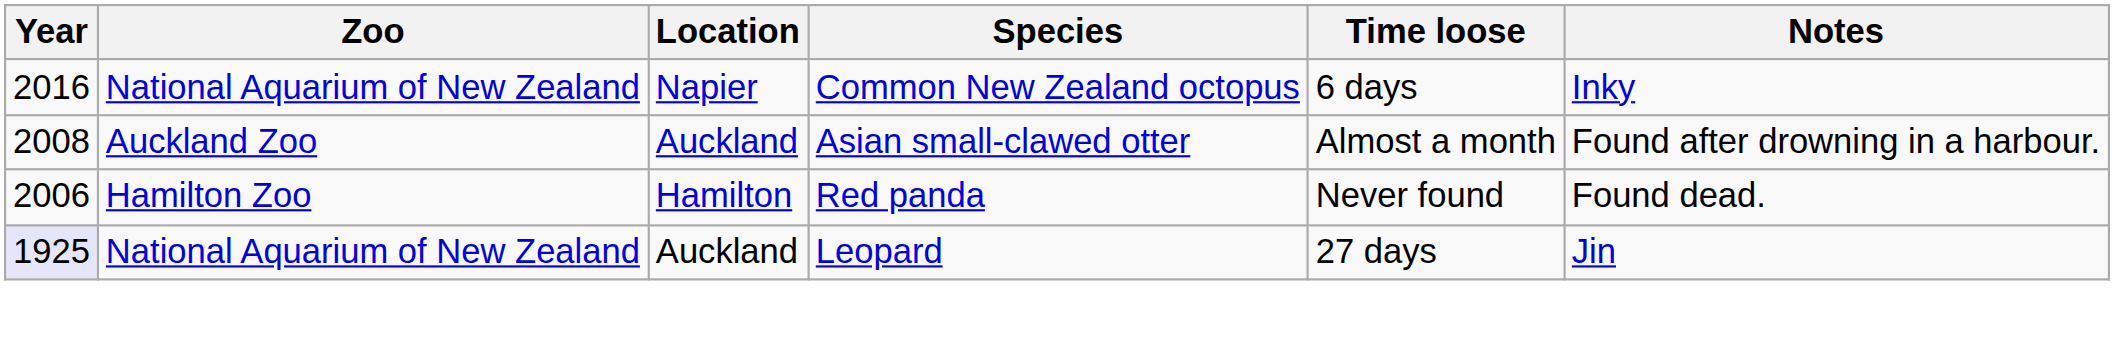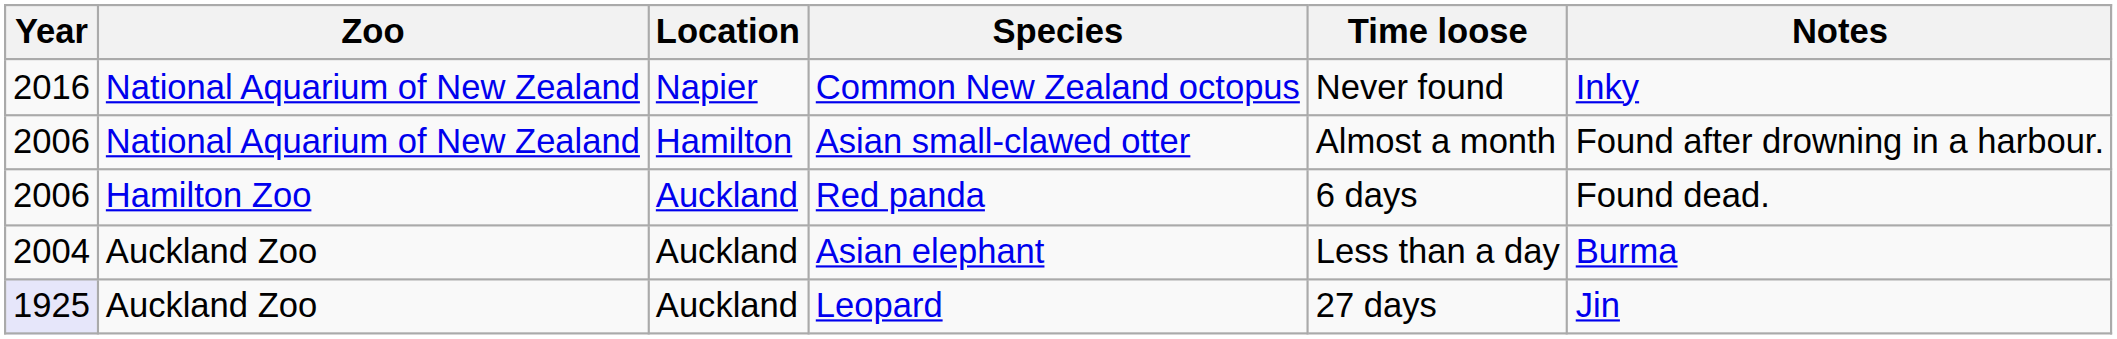 <table class="wikitable sortable">
 <tr>
 <th data-sort-type="number">Year</th>
 <th>Zoo</th>
 <th>Location</th>
 <th>Species</th>
 <th>Time loose</th>
 <th>Notes</th>
 </tr>
 <tr>
 <td>2016</td>
 <td><a href='#'>National Aquarium of New Zealand</a></td>
 <td><a href='#'>Napier</a></td>
 <td><a href='#'>Common New Zealand octopus</a></td>
-<td>6 days</td>
+<td>Never found</td>
 <td><a href='#'>Inky</a></td>
 </tr>
 <tr>
-<td>2008</td>
-<td><a href='#'>Auckland Zoo</a></td>
-<td><a href='#'>Auckland</a></td>
+<td>2006</td>
+<td><a href='#'>National Aquarium of New Zealand</a></td>
+<td><a href='#'>Hamilton</a></td>
 <td><a href='#'>Asian small-clawed otter</a></td>
 <td>Almost a month</td>
 <td>Found after drowning in a harbour.</td>
 </tr>
 <tr>
 <td>2006</td>
 <td><a href='#'>Hamilton Zoo</a></td>
-<td><a href='#'>Hamilton</a></td>
+<td><a href='#'>Auckland</a></td>
 <td><a href='#'>Red panda</a></td>
-<td>Never found</td>
+<td>6 days</td>
 <td>Found dead.</td>
 </tr>
 <tr>
+<td>2004</td>
+<td>Auckland Zoo</td>
+<td>Auckland</td>
+<td><a href='#'>Asian elephant</a></td>
+<td>Less than a day</td>
+<td><a href='#'>Burma</a></td>
+</tr>
+<tr>
 <td style="background: lavender;">1925</td>
-<td><a href='#'>National Aquarium of New Zealand</a></td>
+<td>Auckland Zoo</td>
 <td>Auckland</td>
 <td><a href='#'>Leopard</a></td>
 <td>27 days</td>
 <td><a href='#'>Jin</a></td>
 </tr>
 </table>
